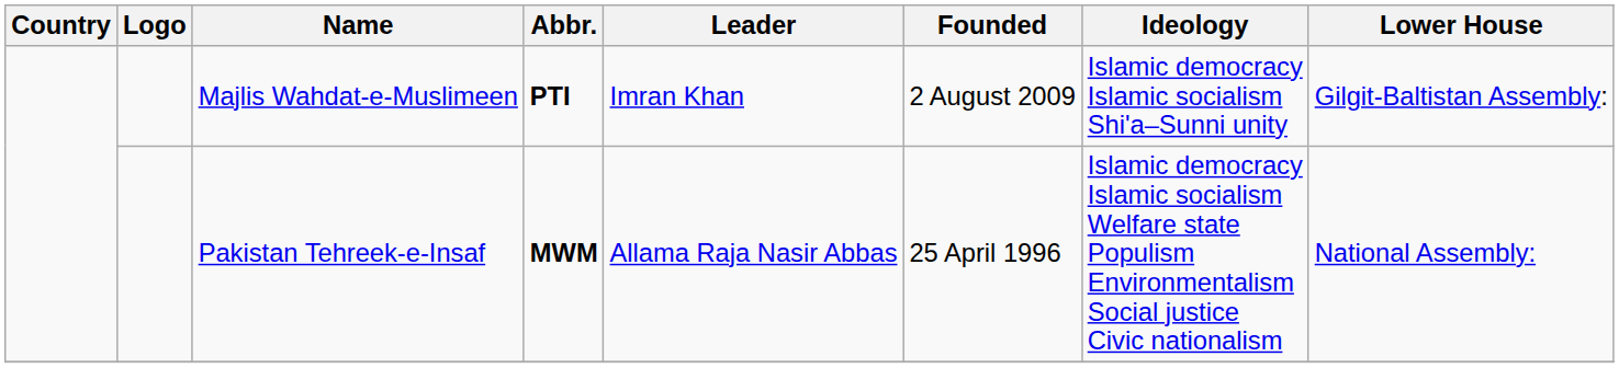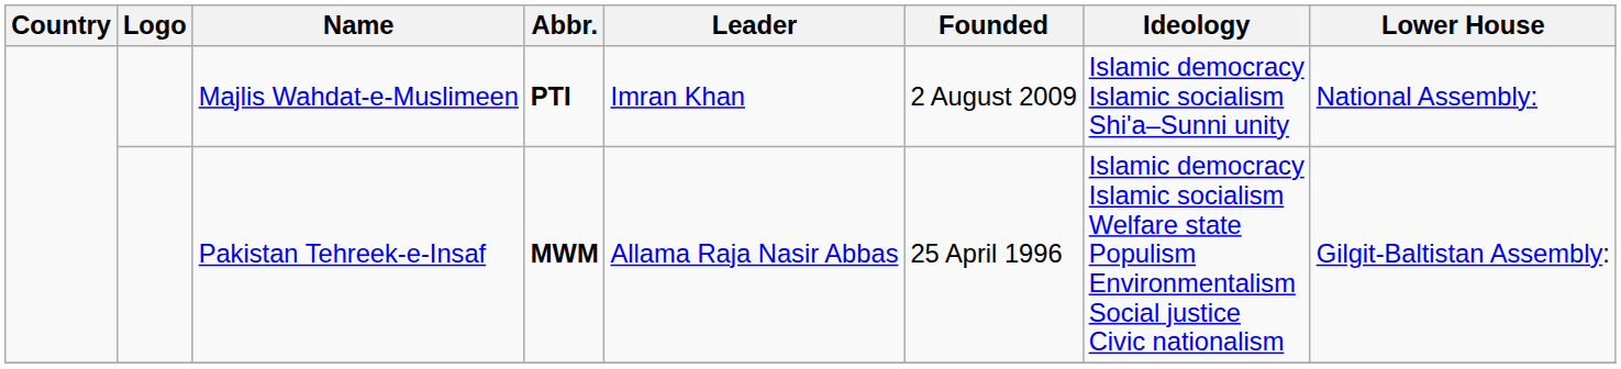 <table class="wikitable sortable">
 <tr>
 <th>Country</th>
 <th>Logo</th>
 <th>Name</th>
 <th>Abbr.</th>
 <th>Leader</th>
 <th>Founded</th>
 <th>Ideology</th>
 <th>Lower House</th>
 </tr>
 <tr>
 <td rowspan="2"></td>
 <td></td>
 <td><a href='#'>Majlis Wahdat-e-Muslimeen</a><br></td>
 <td><strong>PTI</strong></td>
 <td><a href='#'>Imran Khan</a></td>
 <td>2 August 2009</td>
 <td><a href='#'>Islamic democracy</a><br><a href='#'>Islamic socialism</a><br><a href='#'>Shi'a–Sunni unity</a></td>
-<td><a href='#'>Gilgit-Baltistan Assembly</a>:</td>
+<td><a href='#'>National Assembly:</a></td>
 </tr>
 <tr>
 <td></td>
 <td><a href='#'>Pakistan Tehreek-e-Insaf</a><br></td>
 <td><strong>MWM</strong></td>
 <td><a href='#'>Allama Raja Nasir Abbas</a></td>
 <td>25 April 1996</td>
 <td><a href='#'>Islamic democracy</a><br><a href='#'>Islamic socialism</a><br><a href='#'>Welfare state</a><br><a href='#'>Populism</a><br><a href='#'>Environmentalism</a><br><a href='#'>Social justice</a><br><a href='#'>Civic nationalism</a></td>
-<td><a href='#'>National Assembly:</a></td>
+<td><a href='#'>Gilgit-Baltistan Assembly</a>:</td>
 </tr>
 <tr>
 </tr>
 </table>
